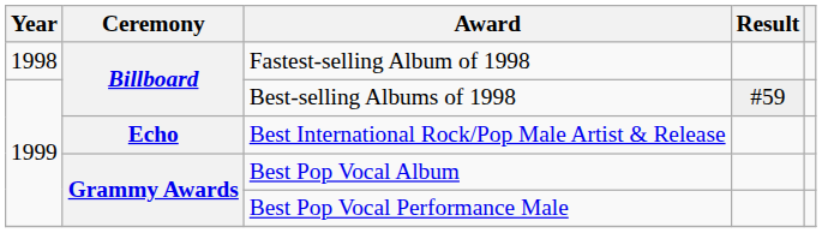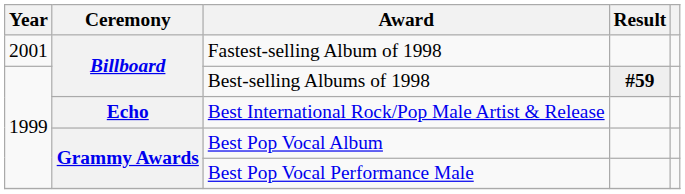 <table class="wikitable plainrowheaders">
 <tr>
 <th>Year</th>
 <th>Ceremony</th>
 <th>Award</th>
 <th>Result</th>
 <th></th>
 </tr>
 <tr>
-<td>1998</td>
+<td>2001</td>
 <th scope="row" rowspan="2"><a href='#'><em>Billboard</em></a></th>
 <td>Fastest-selling Album of 1998</td>
 <td></td>
 <td align="center"></td>
 </tr>
 <tr>
 <td rowspan="4">1999</td>
 <td>Best-selling Albums of 1998</td>
-<td align="center" bgcolor="#efefef">#59</td>
+<td align="center" bgcolor="#efefef"><strong>#59</strong></td>
 <td align="center"></td>
 </tr>
 <tr>
 <th scope="row"><a href='#'>Echo</a></th>
 <td><a href='#'>Best International Rock/Pop Male Artist & Release</a></td>
 <td></td>
 <td align="center"></td>
 </tr>
 <tr>
 <th scope="row" rowspan="2"><a href='#'>Grammy Awards</a></th>
 <td><a href='#'>Best Pop Vocal Album</a></td>
 <td></td>
 <td align="center"></td>
 </tr>
 <tr>
 <td><a href='#'>Best Pop Vocal Performance Male</a></td>
 <td></td>
 <td align="center"></td>
 </tr>
 <tr>
 </tr>
 </table>
